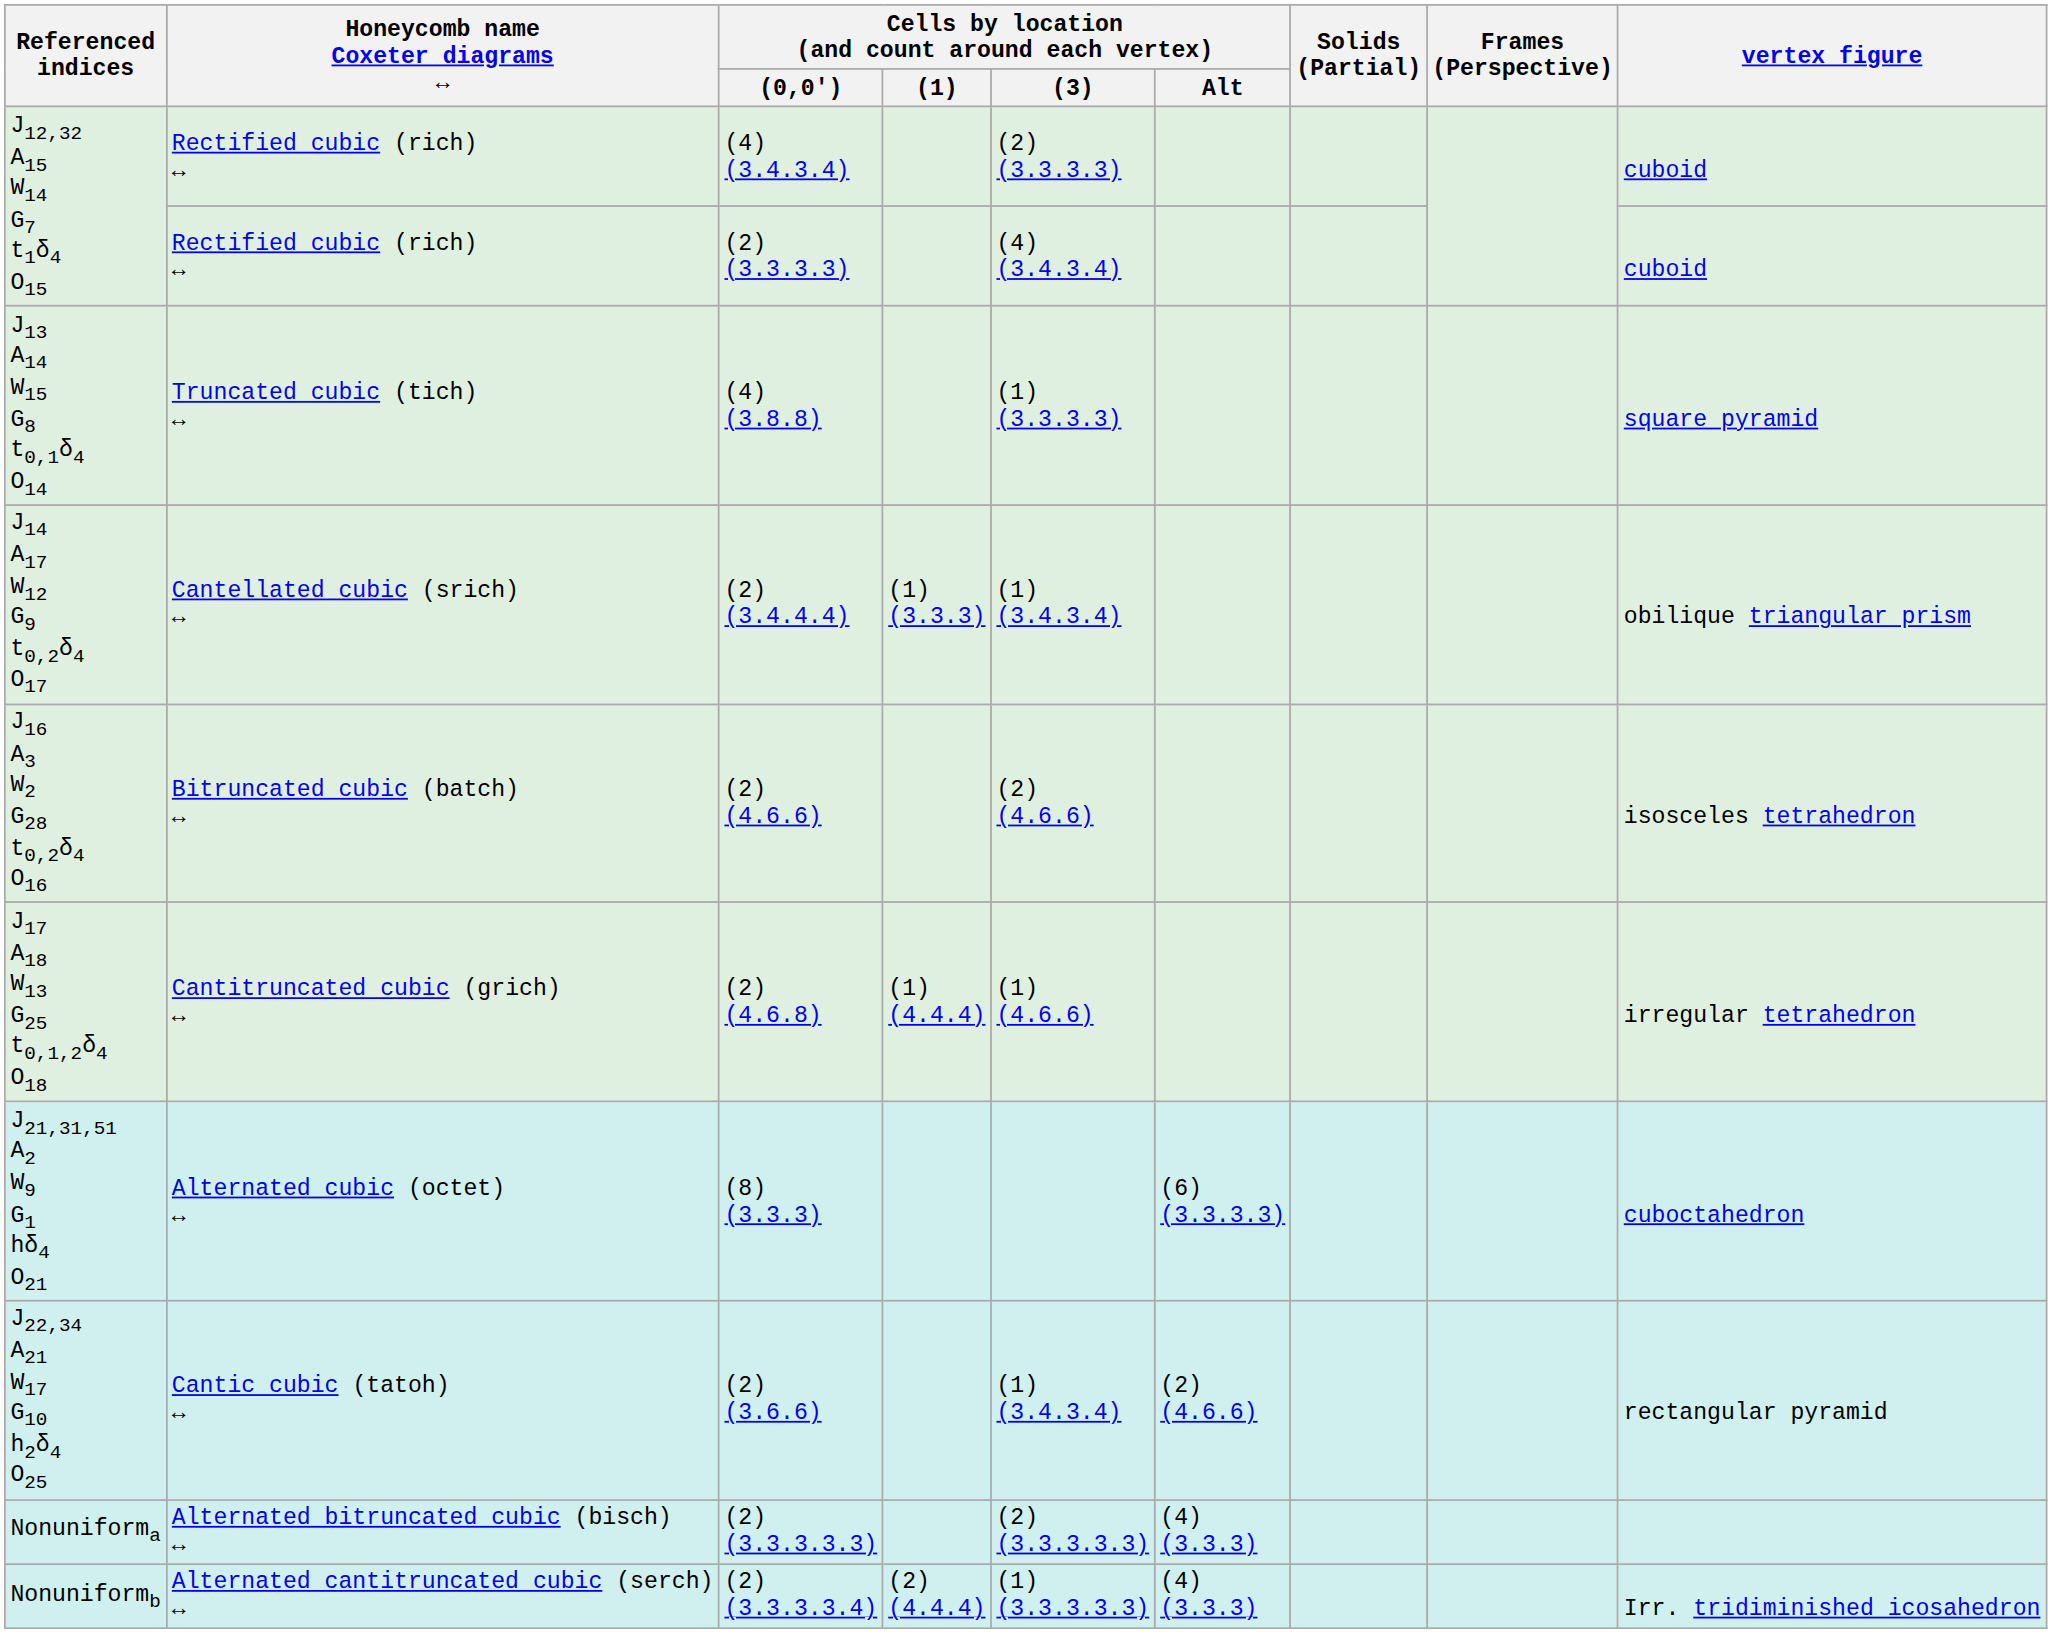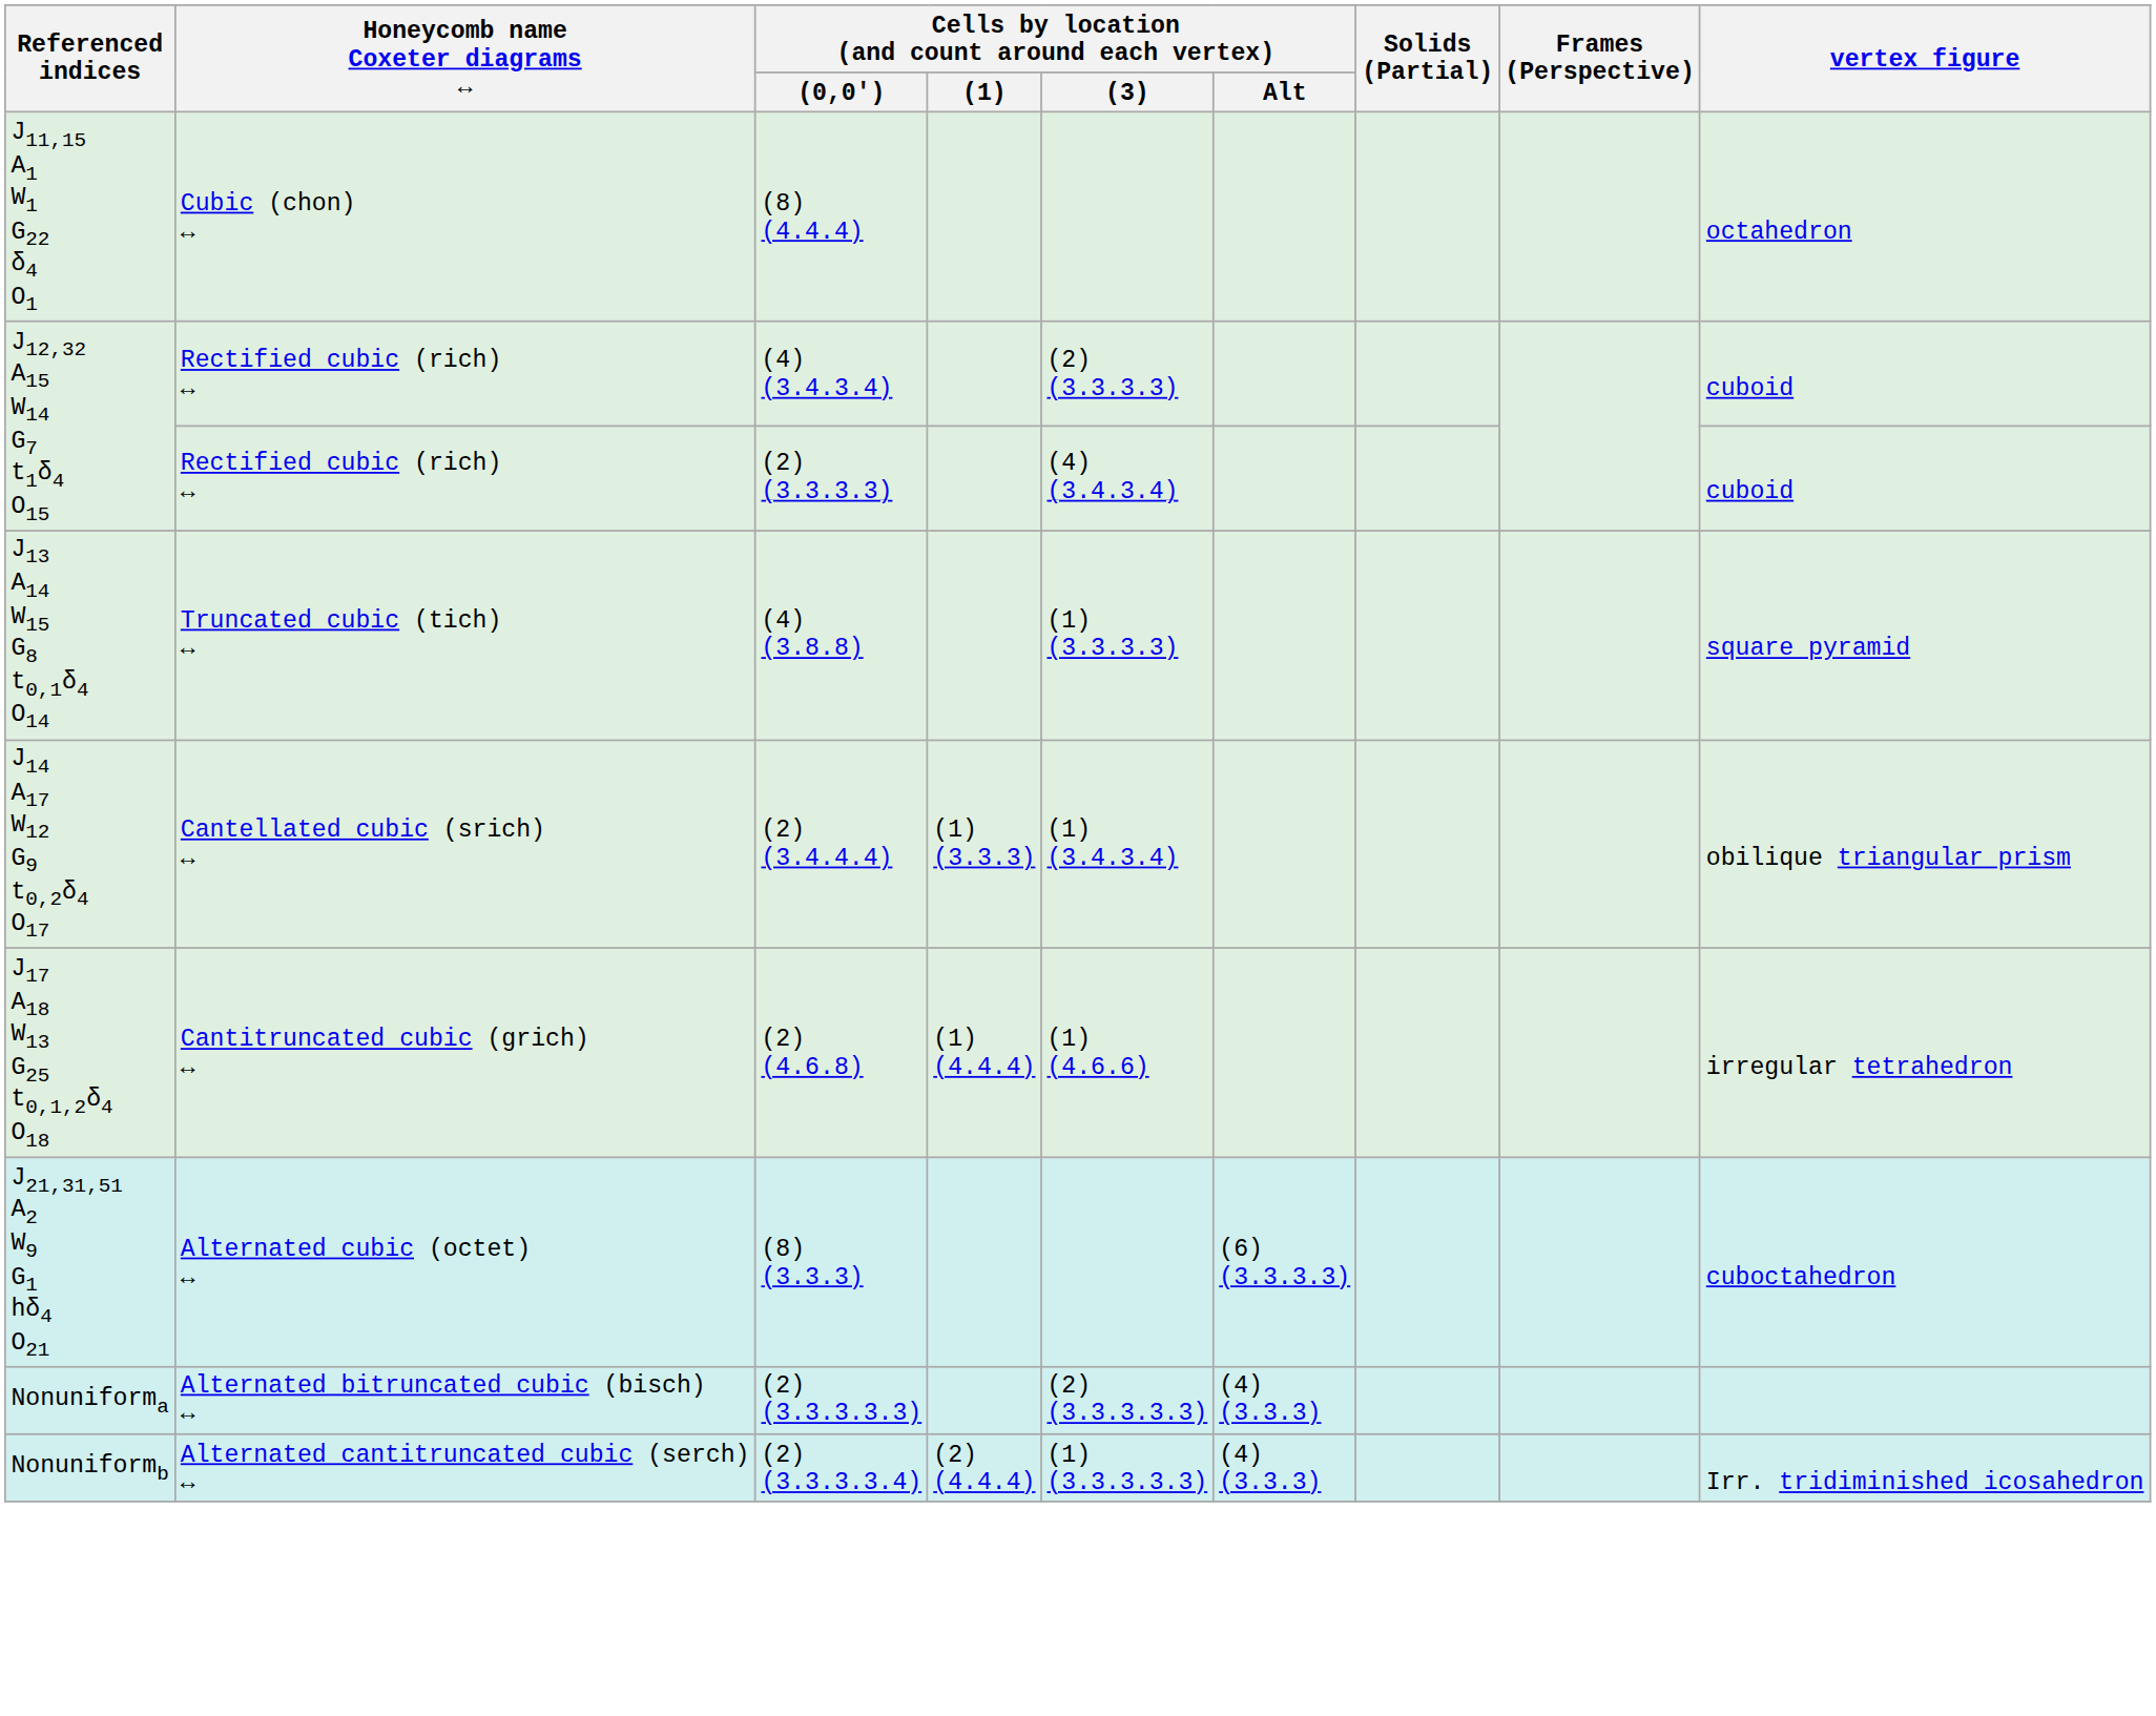 <table class="wikitable">
 <tr>
 <th rowspan=2>Referenced<br>indices</th>
 <th rowspan=2>Honeycomb name<br><a href='#'>Coxeter diagrams</a><br> ↔ </th>
 <th colspan=4>Cells by location<br>(and count around each vertex)</th>
 <th rowspan=2>Solids<br>(Partial)</th>
 <th rowspan=2>Frames<br>(Perspective)</th>
 <th rowspan=2><a href='#'>vertex figure</a></th>
 </tr>
 <tr>
 <th>(0,0')<br></th>
 <th>(1)<br></th>
 <th>(3)<br></th>
 <th>Alt</th>
+</tr>
+<tr BGCOLOR="#e0f0e0">
+<td>J<sub>11,15</sub><br>A<sub>1</sub><br>W<sub>1</sub><br>G<sub>22</sub><br>δ<sub>4</sub><br>O<sub>1</sub></td>
+<td><a href='#'>Cubic</a> (chon)<br> ↔ </td>
+<td> (8)<br><a href='#'>(4.4.4)</a></td>
+<td> </td>
+<td> </td>
+<td> </td>
+<td></td>
+<td></td>
+<td><br><a href='#'>octahedron</a></td>
 </tr>
 <tr BGCOLOR="#e0f0e0">
 <td rowspan=2>J<sub>12,32</sub><br>A<sub>15</sub><br>W<sub>14</sub><br>G<sub>7</sub><br>t<sub>1</sub>δ<sub>4</sub><br>O<sub>15</sub></td>
 <td><a href='#'>Rectified cubic</a> (rich)<br> ↔ </td>
 <td> (4)<br><a href='#'>(3.4.3.4)</a></td>
 <td> </td>
 <td> (2)<br><a href='#'>(3.3.3.3)</a></td>
 <td> </td>
 <td></td>
 <td rowspan=2></td>
 <td><br><a href='#'>cuboid</a></td>
 </tr>
 <tr BGCOLOR="#e0f0e0">
 <td><a href='#'>Rectified cubic</a> (rich)<br> ↔ </td>
 <td> (2)<br><a href='#'>(3.3.3.3)</a></td>
 <td> </td>
 <td> (4)<br><a href='#'>(3.4.3.4)</a></td>
 <td> </td>
 <td></td>
 <td><br><a href='#'>cuboid</a></td>
 </tr>
 <tr BGCOLOR="#e0f0e0">
 <td>J<sub>13</sub><br>A<sub>14</sub><br>W<sub>15</sub><br>G<sub>8</sub><br>t<sub>0,1</sub>δ<sub>4</sub><br>O<sub>14</sub></td>
 <td><a href='#'>Truncated cubic</a> (tich)<br> ↔ </td>
 <td> (4)<br><a href='#'>(3.8.8)</a></td>
 <td> </td>
 <td> (1)<br><a href='#'>(3.3.3.3)</a></td>
 <td> </td>
 <td></td>
 <td></td>
 <td><br><a href='#'>square pyramid</a></td>
 </tr>
 <tr BGCOLOR="#e0f0e0">
 <td>J<sub>14</sub><br>A<sub>17</sub><br>W<sub>12</sub><br>G<sub>9</sub><br>t<sub>0,2</sub>δ<sub>4</sub><br>O<sub>17</sub></td>
 <td><a href='#'>Cantellated cubic</a> (srich)<br> ↔ </td>
 <td> (2)<br><a href='#'>(3.4.4.4)</a></td>
 <td> (1)<br><a href='#'>(3.3.3)</a></td>
 <td> (1)<br><a href='#'>(3.4.3.4)</a></td>
 <td> </td>
 <td></td>
 <td></td>
 <td><br>obilique <a href='#'>triangular prism</a></td>
 </tr>
 <tr BGCOLOR="#e0f0e0">
-<td>J<sub>16</sub><br>A<sub>3</sub><br>W<sub>2</sub><br>G<sub>28</sub><br>t<sub>0,2</sub>δ<sub>4</sub><br>O<sub>16</sub></td>
-<td><a href='#'>Bitruncated cubic</a> (batch)<br> ↔ </td>
-<td> (2)<br><a href='#'>(4.6.6)</a></td>
-<td> </td>
-<td> (2)<br><a href='#'>(4.6.6)</a></td>
-<td> </td>
-<td></td>
-<td></td>
-<td><br>isosceles <a href='#'>tetrahedron</a></td>
-</tr>
-<tr BGCOLOR="#e0f0e0">
 <td>J<sub>17</sub><br>A<sub>18</sub><br>W<sub>13</sub><br>G<sub>25</sub><br>t<sub>0,1,2</sub>δ<sub>4</sub><br>O<sub>18</sub></td>
 <td><a href='#'>Cantitruncated cubic</a> (grich)<br> ↔ </td>
 <td> (2)<br><a href='#'>(4.6.8)</a></td>
 <td> (1)<br><a href='#'>(4.4.4)</a></td>
 <td>(1)<br><a href='#'>(4.6.6)</a></td>
 <td> </td>
 <td></td>
 <td></td>
 <td><br>irregular <a href='#'>tetrahedron</a></td>
 </tr>
 <tr BGCOLOR="#d0f0f0">
 <td>J<sub>21,31,51</sub><br>A<sub>2</sub><br>W<sub>9</sub><br>G<sub>1</sub><br>hδ<sub>4</sub><br>O<sub>21</sub></td>
 <td><a href='#'>Alternated cubic</a> (octet)<br> ↔ </td>
 <td> (8)<br><a href='#'>(3.3.3)</a></td>
 <td> </td>
 <td> </td>
 <td> (6)<br><a href='#'>(3.3.3.3)</a></td>
 <td></td>
 <td></td>
 <td><br><a href='#'>cuboctahedron</a></td>
-</tr>
-<tr BGCOLOR="#d0f0f0">
-<td>J<sub>22,34</sub><br>A<sub>21</sub><br>W<sub>17</sub><br>G<sub>10</sub><br>h<sub>2</sub>δ<sub>4</sub><br>O<sub>25</sub></td>
-<td><a href='#'>Cantic cubic</a> (tatoh)<br> ↔ </td>
-<td> (2)<br><a href='#'>(3.6.6)</a></td>
-<td> </td>
-<td> (1)<br><a href='#'>(3.4.3.4)</a></td>
-<td> (2)<br><a href='#'>(4.6.6)</a></td>
-<td></td>
-<td></td>
-<td><br>rectangular pyramid</td>
 </tr>
 <tr BGCOLOR="#d0f0f0">
 <td>Nonuniform<sub>a</sub></td>
 <td><a href='#'>Alternated bitruncated cubic</a> (bisch)<br> ↔ </td>
 <td> (2)<br><a href='#'>(3.3.3.3.3)</a></td>
 <td> </td>
 <td> (2)<br><a href='#'>(3.3.3.3.3)</a></td>
 <td> (4)<br><a href='#'>(3.3.3)</a></td>
 <td></td>
 <td></td>
 <td></td>
 </tr>
 <tr BGCOLOR="#d0f0f0">
 <td>Nonuniform<sub>b</sub></td>
 <td><a href='#'>Alternated cantitruncated cubic</a> (serch)<br> ↔ </td>
 <td> (2)<br><a href='#'>(3.3.3.3.4)</a></td>
 <td> (2)<br><a href='#'>(4.4.4)</a></td>
 <td> (1)<br><a href='#'>(3.3.3.3.3)</a></td>
 <td> (4)<br><a href='#'>(3.3.3)</a></td>
 <td></td>
 <td></td>
 <td><br>Irr. <a href='#'>tridiminished icosahedron</a></td>
 </tr>
 </table>
